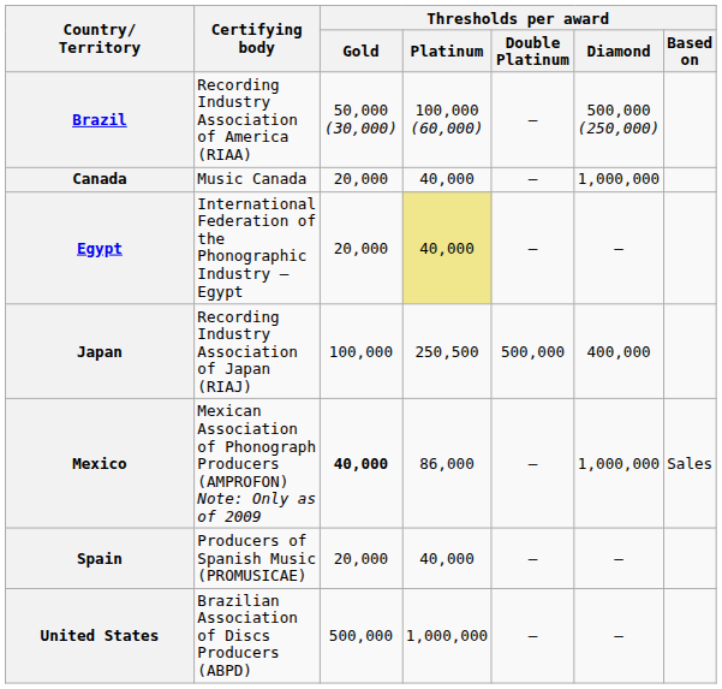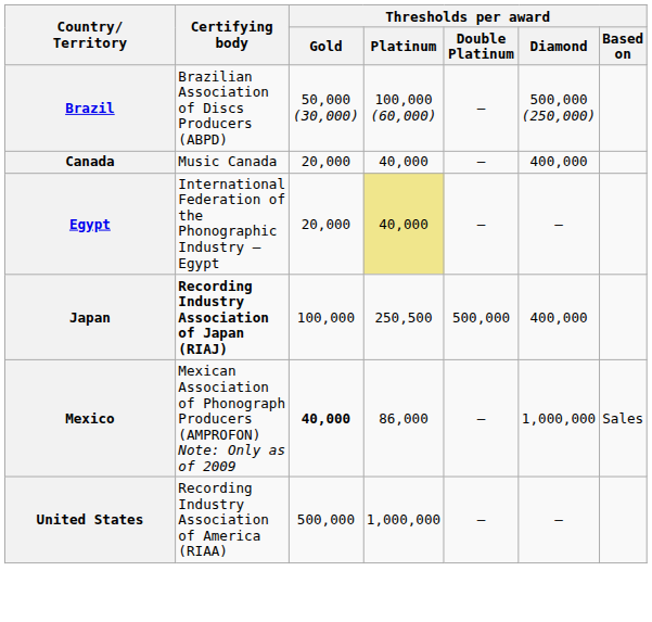 <table class="wikitable plainrowheaders sortable sort-under sticky-header-multi" style="text-align:center;">
 <tr>
 <th scope="col" rowspan="2" style="width:13em;">Country/<br>Territory</th>
 <th scope="col" rowspan="2">Certifying body</th>
 <th scope="col" colspan="5">Thresholds per award</th>
 </tr>
 <tr>
 <th scope="col" style="width:5em;">Gold</th>
 <th scope="col" style="width:5em;">Platinum</th>
 <th scope="col" style="width:5em;">Double Platinum</th>
 <th scope="col" style="width:5em;">Diamond</th>
 <th scope="col">Based on</th>
 </tr>
 <tr>
 <th scope="row"><a href='#'>Brazil</a></th>
-<td style="text-align:left;">Recording Industry Association of America (RIAA)</td>
+<td style="text-align:left;">Brazilian Association of Discs Producers (ABPD)</td>
 <td>50,000<br><em>(30,000)</em></td>
 <td>100,000<br><em>(60,000)</em></td>
 <td>—</td>
 <td>500,000<br><em>(250,000)</em></td>
 <td></td>
 </tr>
 <tr>
 <th scope="row">Canada</th>
 <td style="text-align:left;">Music Canada</td>
 <td>20,000</td>
 <td>40,000</td>
 <td>—</td>
-<td>1,000,000</td>
+<td>400,000</td>
 <td></td>
 </tr>
 <tr>
 <th scope="row"><a href='#'>Egypt</a></th>
 <td style="text-align:left;">International Federation of the Phonographic Industry – Egypt</td>
 <td>20,000</td>
 <td style="background: khaki;">40,000</td>
 <td>—</td>
 <td>—</td>
 <td></td>
 </tr>
 <tr>
 <th scope="row">Japan</th>
-<td style="text-align:left;">Recording Industry Association of Japan (RIAJ)</td>
+<td style="text-align:left;"><strong>Recording Industry Association of Japan (RIAJ)</strong></td>
 <td>100,000</td>
 <td>250,500</td>
 <td>500,000</td>
 <td>400,000</td>
 <td></td>
 </tr>
 <tr>
 <th scope="row">Mexico</th>
 <td style="text-align:left;">Mexican Association of Phonograph Producers (AMPROFON) <em>Note: Only as of 2009</em></td>
 <td><strong>40,000</strong></td>
 <td>86,000</td>
 <td>—</td>
 <td>1,000,000</td>
 <td>Sales</td>
 </tr>
 <tr>
-<th scope="row">Spain</th>
-<td style="text-align:left;">Producers of Spanish Music (PROMUSICAE)</td>
-<td>20,000</td>
-<td>40,000</td>
-<td>—</td>
-<td>—</td>
-<td></td>
-</tr>
-<tr>
 <th scope="row">United States</th>
-<td style="text-align:left;">Brazilian Association of Discs Producers (ABPD)</td>
+<td style="text-align:left;">Recording Industry Association of America (RIAA)</td>
 <td>500,000</td>
 <td>1,000,000</td>
 <td>—</td>
 <td>—</td>
 <td></td>
 </tr>
 </table>
